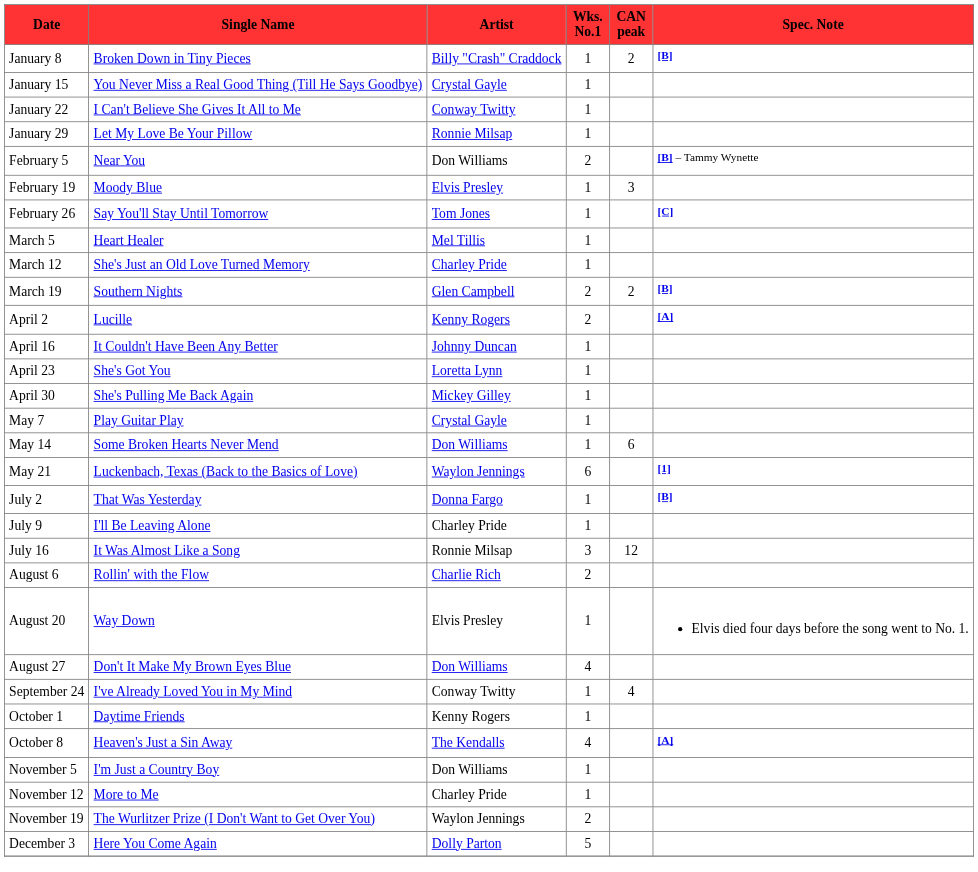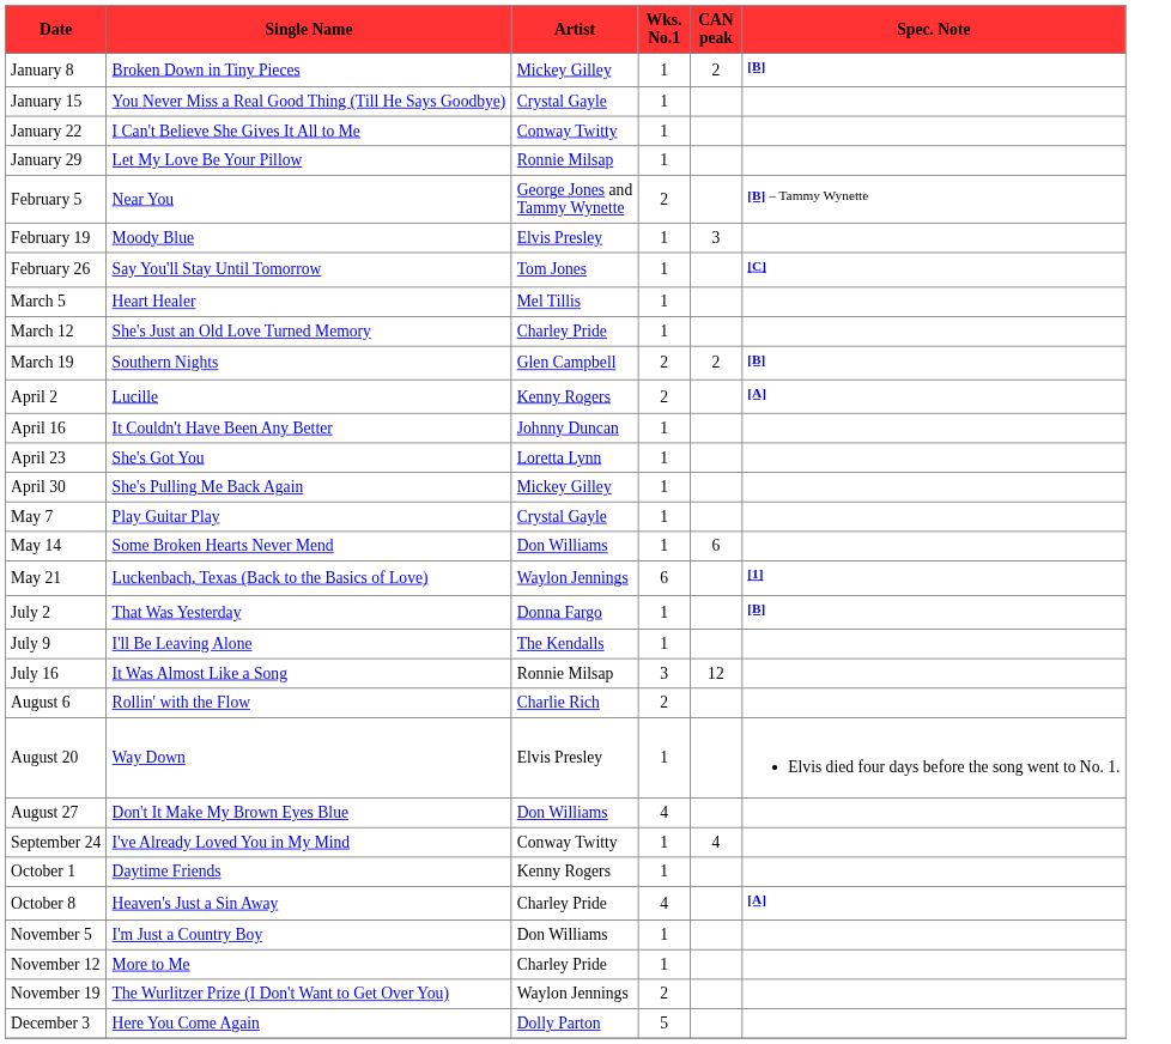 <table border="1" cellpadding="5" cellspacing="1" style="border-collapse: collapse">
 <tr style="background:#FF3333">
 <th>Date</th>
 <th>Single Name</th>
 <th>Artist</th>
 <th width="40">Wks. No.1</th>
 <th width="40">CAN peak</th>
 <th>Spec. Note</th>
 </tr>
 <tr>
 <td>January 8</td>
 <td><a href='#'>Broken Down in Tiny Pieces</a></td>
-<td><a href='#'>Billy "Crash" Craddock</a></td>
+<td><a href='#'>Mickey Gilley</a></td>
 <td align="center">1</td>
 <td align="center">2</td>
 <td><sup><a href='#'><strong>[B]</strong></a></sup></td>
 </tr>
 <tr>
 <td>January 15</td>
 <td><a href='#'>You Never Miss a Real Good Thing (Till He Says Goodbye)</a></td>
 <td><a href='#'>Crystal Gayle</a></td>
 <td align="center">1</td>
 <td></td>
 <td></td>
 </tr>
 <tr>
 <td>January 22</td>
 <td><a href='#'>I Can't Believe She Gives It All to Me</a></td>
 <td><a href='#'>Conway Twitty</a></td>
 <td align="center">1</td>
 <td></td>
 <td></td>
 </tr>
 <tr>
 <td>January 29</td>
 <td><a href='#'>Let My Love Be Your Pillow</a></td>
 <td><a href='#'>Ronnie Milsap</a></td>
 <td align="center">1</td>
 <td></td>
 <td></td>
 </tr>
 <tr>
 <td>February 5</td>
 <td><a href='#'>Near You</a></td>
-<td>Don Williams</td>
+<td><a href='#'>George Jones</a> and<br><a href='#'>Tammy Wynette</a></td>
 <td align="center">2</td>
 <td></td>
 <td><sup><a href='#'><strong>[B]</strong></a> – Tammy Wynette</sup></td>
 </tr>
 <tr>
 <td>February 19</td>
 <td><a href='#'>Moody Blue</a></td>
 <td><a href='#'>Elvis Presley</a></td>
 <td align="center">1</td>
 <td align="center">3</td>
 <td></td>
 </tr>
 <tr>
 <td>February 26</td>
 <td><a href='#'>Say You'll Stay Until Tomorrow</a></td>
 <td><a href='#'>Tom Jones</a></td>
 <td align="center">1</td>
 <td></td>
 <td><sup><a href='#'><strong>[C]</strong></a></sup></td>
 </tr>
 <tr>
 <td>March 5</td>
 <td><a href='#'>Heart Healer</a></td>
 <td><a href='#'>Mel Tillis</a></td>
 <td align="center">1</td>
 <td></td>
 <td></td>
 </tr>
 <tr>
 <td>March 12</td>
 <td><a href='#'>She's Just an Old Love Turned Memory</a></td>
 <td><a href='#'>Charley Pride</a></td>
 <td align="center">1</td>
 <td></td>
 <td></td>
 </tr>
 <tr>
 <td>March 19</td>
 <td><a href='#'>Southern Nights</a></td>
 <td><a href='#'>Glen Campbell</a></td>
 <td align="center">2</td>
 <td align="center">2</td>
 <td><sup><a href='#'><strong>[B]</strong></a></sup></td>
 </tr>
 <tr>
 <td>April 2</td>
 <td><a href='#'>Lucille</a></td>
 <td><a href='#'>Kenny Rogers</a></td>
 <td align="center">2</td>
 <td></td>
 <td><sup><a href='#'><strong>[A]</strong></a></sup></td>
 </tr>
 <tr>
 <td>April 16</td>
 <td><a href='#'>It Couldn't Have Been Any Better</a></td>
 <td><a href='#'>Johnny Duncan</a></td>
 <td align="center">1</td>
 <td></td>
 <td></td>
 </tr>
 <tr>
 <td>April 23</td>
 <td><a href='#'>She's Got You</a></td>
 <td><a href='#'>Loretta Lynn</a></td>
 <td align="center">1</td>
 <td></td>
 <td></td>
 </tr>
 <tr>
 <td>April 30</td>
 <td><a href='#'>She's Pulling Me Back Again</a></td>
 <td><a href='#'>Mickey Gilley</a></td>
 <td align="center">1</td>
 <td></td>
 <td></td>
 </tr>
 <tr>
 <td>May 7</td>
 <td><a href='#'>Play Guitar Play</a></td>
 <td><a href='#'>Crystal Gayle</a></td>
 <td align="center">1</td>
 <td></td>
 <td></td>
 </tr>
 <tr>
 <td>May 14</td>
 <td><a href='#'>Some Broken Hearts Never Mend</a></td>
 <td><a href='#'>Don Williams</a></td>
 <td align="center">1</td>
 <td align="center">6</td>
 <td></td>
 </tr>
 <tr>
 <td>May 21</td>
 <td><a href='#'>Luckenbach, Texas (Back to the Basics of Love)</a></td>
 <td><a href='#'>Waylon Jennings</a></td>
 <td align="center">6</td>
 <td></td>
 <td><sup><a href='#'><strong>[1]</strong></a></sup></td>
 </tr>
 <tr>
 <td>July 2</td>
 <td><a href='#'>That Was Yesterday</a></td>
 <td><a href='#'>Donna Fargo</a></td>
 <td align="center">1</td>
 <td></td>
 <td><sup><a href='#'><strong>[B]</strong></a></sup></td>
 </tr>
 <tr>
 <td>July 9</td>
 <td><a href='#'>I'll Be Leaving Alone</a></td>
-<td>Charley Pride</td>
+<td><a href='#'>The Kendalls</a></td>
 <td align="center">1</td>
 <td></td>
 <td></td>
 </tr>
 <tr>
 <td>July 16</td>
 <td><a href='#'>It Was Almost Like a Song</a></td>
 <td>Ronnie Milsap</td>
 <td align="center">3</td>
 <td align="center">12</td>
 <td></td>
 </tr>
 <tr>
 <td>August 6</td>
 <td><a href='#'>Rollin' with the Flow</a></td>
 <td><a href='#'>Charlie Rich</a></td>
 <td align="center">2</td>
 <td></td>
 <td></td>
 </tr>
 <tr>
 <td>August 20</td>
 <td><a href='#'>Way Down</a></td>
 <td>Elvis Presley</td>
 <td align="center">1</td>
 <td></td>
 <td><br><ul><li>Elvis died four days before the song went to No. 1.</li></ul></td>
 </tr>
 <tr>
 <td>August 27</td>
 <td><a href='#'>Don't It Make My Brown Eyes Blue</a></td>
 <td><a href='#'>Don Williams</a></td>
 <td align="center">4</td>
 <td></td>
 <td></td>
 </tr>
 <tr>
 <td>September 24</td>
 <td><a href='#'>I've Already Loved You in My Mind</a></td>
 <td>Conway Twitty</td>
 <td align="center">1</td>
 <td align="center">4</td>
 <td></td>
 </tr>
 <tr>
 <td>October 1</td>
 <td><a href='#'>Daytime Friends</a></td>
 <td>Kenny Rogers</td>
 <td align="center">1</td>
 <td></td>
 <td></td>
 </tr>
 <tr>
 <td>October 8</td>
 <td><a href='#'>Heaven's Just a Sin Away</a></td>
-<td><a href='#'>The Kendalls</a></td>
+<td>Charley Pride</td>
 <td align="center">4</td>
 <td></td>
 <td><sup><a href='#'><strong>[A]</strong></a></sup></td>
 </tr>
 <tr>
 <td>November 5</td>
 <td><a href='#'>I'm Just a Country Boy</a></td>
 <td>Don Williams</td>
 <td align="center">1</td>
 <td></td>
 <td></td>
 </tr>
 <tr>
 <td>November 12</td>
 <td><a href='#'>More to Me</a></td>
 <td>Charley Pride</td>
 <td align="center">1</td>
 <td></td>
 <td></td>
 </tr>
 <tr>
 <td>November 19</td>
 <td><a href='#'>The Wurlitzer Prize (I Don't Want to Get Over You)</a></td>
 <td>Waylon Jennings</td>
 <td align="center">2</td>
 <td></td>
 <td></td>
 </tr>
 <tr>
 <td>December 3</td>
 <td><a href='#'>Here You Come Again</a></td>
 <td><a href='#'>Dolly Parton</a></td>
 <td align="center">5</td>
 <td></td>
 <td></td>
 </tr>
 <tr>
 </tr>
 </table>
